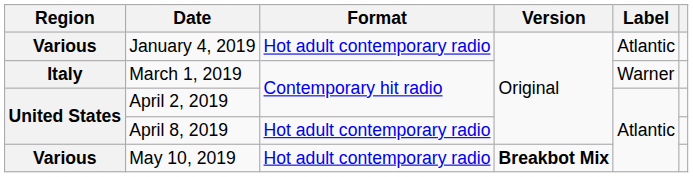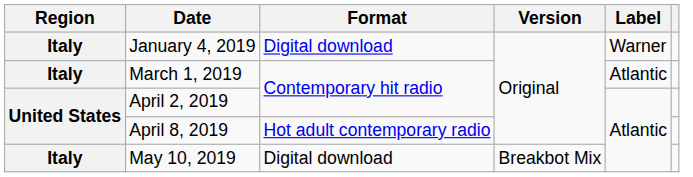 <table class="wikitable sortable plainrowheaders">
 <tr>
 <th scope="col">Region</th>
 <th scope="col">Date</th>
 <th scope="col">Format</th>
 <th scope="col">Version</th>
 <th scope="col">Label</th>
 <th scope="col"></th>
 </tr>
 <tr>
-<th scope="row">Various</th>
+<th scope="row">Italy</th>
 <td>January 4, 2019</td>
-<td><a href='#'>Hot adult contemporary radio</a></td>
+<td><a href='#'>Digital download</a></td>
 <td rowspan="4">Original</td>
-<td>Atlantic</td>
+<td>Warner</td>
 <td></td>
 </tr>
 <tr>
 <th scope="row">Italy</th>
 <td>March 1, 2019</td>
 <td rowspan="2"><a href='#'>Contemporary hit radio</a></td>
-<td>Warner</td>
+<td>Atlantic</td>
 <td></td>
 </tr>
 <tr>
 <th scope="row" rowspan="2">United States</th>
 <td>April 2, 2019</td>
 <td rowspan="3">Atlantic</td>
 <td></td>
 </tr>
 <tr>
 <td>April 8, 2019</td>
 <td><a href='#'>Hot adult contemporary radio</a></td>
 <td></td>
 </tr>
 <tr>
-<th scope="row">Various</th>
+<th scope="row">Italy</th>
 <td>May 10, 2019</td>
-<td><a href='#'>Hot adult contemporary radio</a></td>
-<td><strong>Breakbot Mix</strong></td>
+<td>Digital download</td>
+<td>Breakbot Mix</td>
 <td></td>
 </tr>
 </table>
